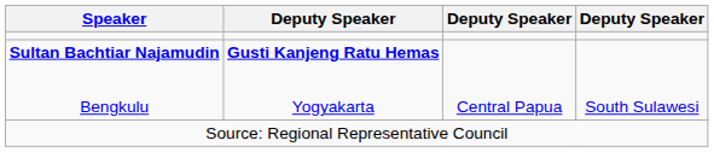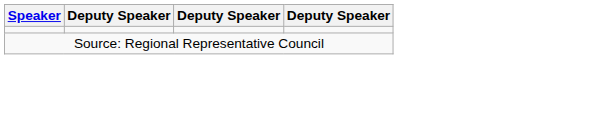 <table class="wikitable sortable" style="text-align:center; font-size: 0.9em;">
 <tr>
 <th><a href='#'>Speaker</a></th>
 <th>Deputy Speaker</th>
 <th>Deputy Speaker</th>
 <th>Deputy Speaker</th>
 </tr>
 <tr>
 <td></td>
 <td></td>
 <td></td>
 <td></td>
 </tr>
 <tr>
-<td><strong><a href='#'>Sultan Bachtiar Najamudin</a></strong><br><br><br><a href='#'>Bengkulu</a></td>
-<td><strong><a href='#'>Gusti Kanjeng Ratu Hemas</a></strong><br><br><br><a href='#'>Yogyakarta</a></td>
-<td><strong></strong><br><br><br><a href='#'>Central Papua</a></td>
-<td><strong></strong><br><br><br><a href='#'>South Sulawesi</a></td>
-</tr>
-<tr>
 <td colspan="4">Source: Regional Representative Council</td>
 </tr>
 </table>
